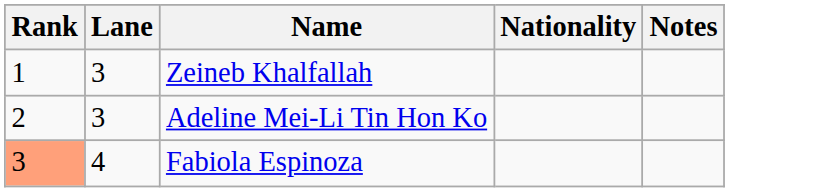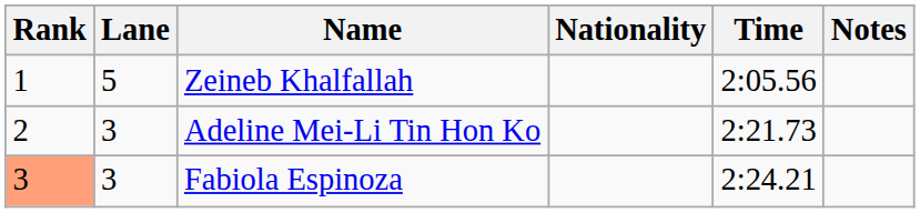 <table class="wikitable">
 <tr>
 <th>Rank</th>
 <th>Lane</th>
 <th>Name</th>
 <th>Nationality</th>
+<th>Time</th>
 <th>Notes</th>
 </tr>
 <tr>
 <td>1</td>
-<td>3</td>
+<td>5</td>
 <td><a href='#'>Zeineb Khalfallah</a></td>
 <td></td>
+<td>2:05.56</td>
 <td></td>
 </tr>
 <tr>
 <td>2</td>
 <td>3</td>
 <td><a href='#'>Adeline Mei-Li Tin Hon Ko</a></td>
 <td></td>
+<td>2:21.73</td>
 <td></td>
 </tr>
 <tr>
 <td style="background: lightsalmon;">3</td>
-<td>4</td>
+<td>3</td>
 <td><a href='#'>Fabiola Espinoza</a></td>
 <td></td>
+<td>2:24.21</td>
 <td></td>
 </tr>
 </table>
